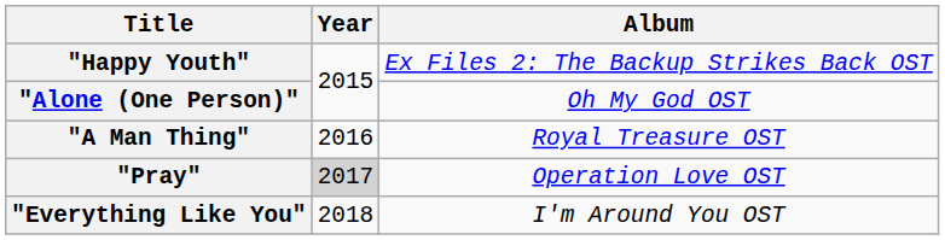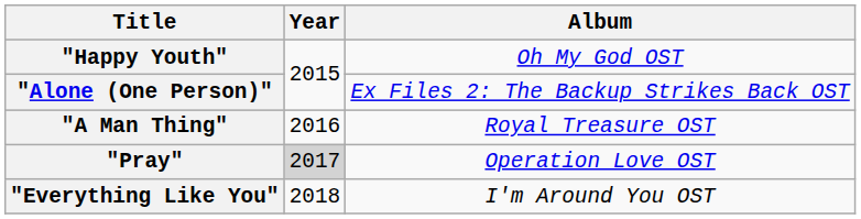 <table class="wikitable plainrowheaders" style="text-align:center;">
 <tr>
 <th scope="col">Title</th>
 <th scope="col">Year</th>
 <th scope="col">Album</th>
 </tr>
 <tr>
 <th scope="row">"Happy Youth" </th>
 <td rowspan="2">2015</td>
-<td><em><a href='#'>Ex Files 2: The Backup Strikes Back OST</a></em></td>
+<td><em><a href='#'>Oh My God OST</a></em></td>
 </tr>
 <tr>
 <th scope="row">"<a href='#'>Alone</a> (One Person)"</th>
-<td><em><a href='#'>Oh My God OST</a></em></td>
+<td><em><a href='#'>Ex Files 2: The Backup Strikes Back OST</a></em></td>
 </tr>
 <tr>
 <th scope="row">"A Man Thing" </th>
 <td>2016</td>
 <td><em><a href='#'>Royal Treasure OST</a></em></td>
 </tr>
 <tr>
 <th scope="row">"Pray"</th>
 <td style="background: lightgrey;">2017</td>
 <td><a href='#'><em>Operation Love OST</em></a></td>
 </tr>
 <tr>
 <th scope="row">"Everything Like You"</th>
 <td>2018</td>
 <td><em>I'm Around You OST</em></td>
 </tr>
 </table>
